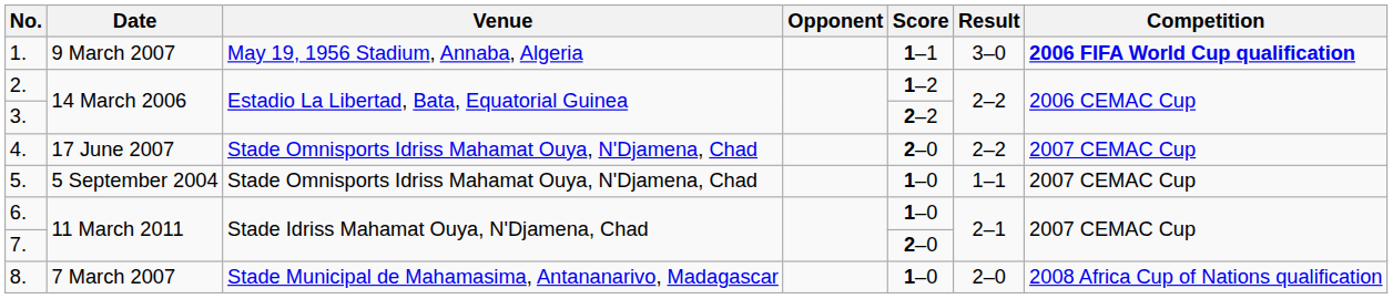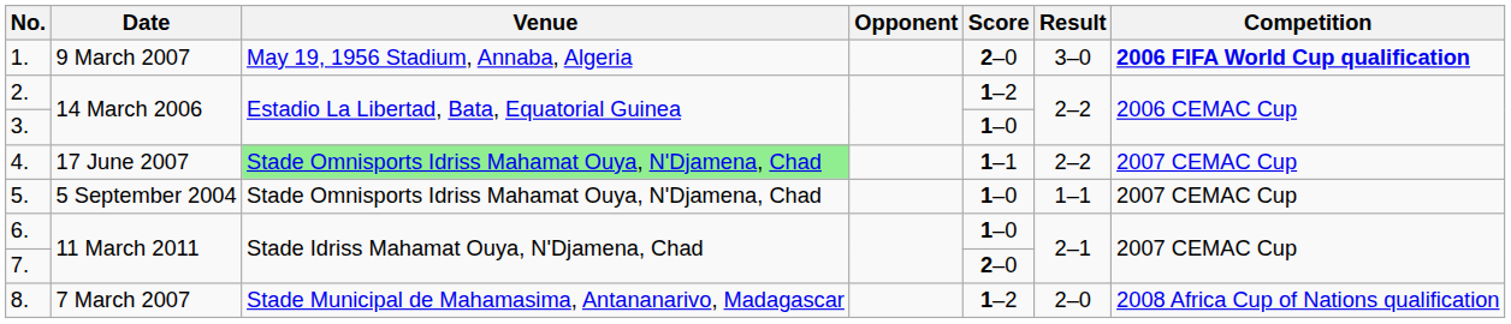 <table class="wikitable" style="font-size:100%;">
 <tr>
 <th>No.</th>
 <th>Date</th>
 <th>Venue</th>
 <th>Opponent</th>
 <th>Score</th>
 <th>Result</th>
 <th>Competition</th>
 </tr>
 <tr>
 <td>1.</td>
 <td>9 March 2007</td>
 <td><a href='#'>May 19, 1956 Stadium</a>, <a href='#'>Annaba</a>, <a href='#'>Algeria</a></td>
 <td></td>
-<td align=center><strong>1</strong>–1</td>
+<td align=center><strong>2</strong>–0</td>
 <td align=center>3–0</td>
 <td><strong><a href='#'>2006 FIFA World Cup qualification</a></strong></td>
 </tr>
 <tr>
 <td>2.</td>
 <td rowspan="2">14 March 2006</td>
 <td rowspan="2"><a href='#'>Estadio La Libertad</a>, <a href='#'>Bata</a>, <a href='#'>Equatorial Guinea</a></td>
 <td rowspan="2"></td>
 <td align=center><strong>1</strong>–2</td>
 <td rowspan="2" style="text-align:center">2–2 </td>
 <td rowspan="2"><a href='#'>2006 CEMAC Cup</a></td>
 </tr>
 <tr>
 <td>3.</td>
-<td align=center><strong>2</strong>–2</td>
+<td align=center><strong>1</strong>–0</td>
 </tr>
 <tr>
 <td>4.</td>
 <td>17 June 2007</td>
-<td><a href='#'>Stade Omnisports Idriss Mahamat Ouya</a>, <a href='#'>N'Djamena</a>, <a href='#'>Chad</a></td>
+<td style="background: lightgreen;"><a href='#'>Stade Omnisports Idriss Mahamat Ouya</a>, <a href='#'>N'Djamena</a>, <a href='#'>Chad</a></td>
 <td></td>
-<td align=center><strong>2</strong>–0</td>
+<td align=center><strong>1</strong>–1</td>
 <td align=center>2–2</td>
 <td><a href='#'>2007 CEMAC Cup</a></td>
 </tr>
 <tr>
 <td>5.</td>
 <td>5 September 2004</td>
 <td>Stade Omnisports Idriss Mahamat Ouya, N'Djamena, Chad</td>
 <td></td>
 <td align=center><strong>1</strong>–0</td>
 <td align=center>1–1</td>
 <td>2007 CEMAC Cup</td>
 </tr>
 <tr>
 <td>6.</td>
 <td rowspan="2">11 March 2011</td>
 <td rowspan="2">Stade Idriss Mahamat Ouya, N'Djamena, Chad</td>
 <td rowspan="2"></td>
 <td align=center><strong>1</strong>–0</td>
 <td rowspan="2" style="text-align:center">2–1</td>
 <td rowspan="2">2007 CEMAC Cup</td>
 </tr>
 <tr>
 <td>7.</td>
 <td align=center><strong>2</strong>–0</td>
 </tr>
 <tr>
 <td>8.</td>
 <td>7 March 2007</td>
 <td><a href='#'>Stade Municipal de Mahamasima</a>, <a href='#'>Antananarivo</a>, <a href='#'>Madagascar</a></td>
 <td></td>
-<td align=center><strong>1</strong>–0</td>
+<td align=center><strong>1</strong>–2</td>
 <td align=center>2–0</td>
 <td><a href='#'>2008 Africa Cup of Nations qualification</a></td>
 </tr>
 </table>
